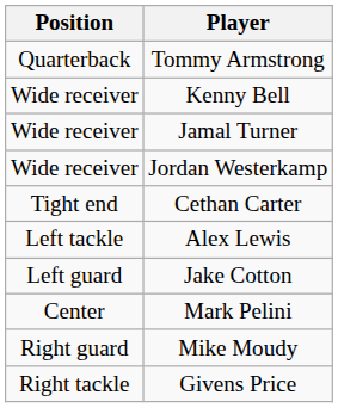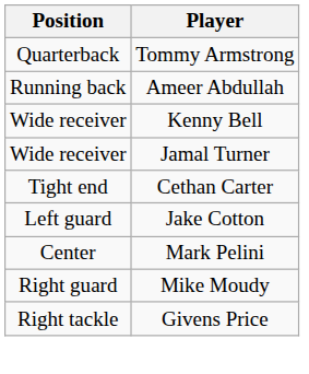 <table class="wikitable" style="text-align: center;">
 <tr>
 <th>Position</th>
 <th>Player</th>
 </tr>
 <tr>
 <td>Quarterback</td>
 <td>Tommy Armstrong</td>
 </tr>
 <tr>
+<td>Running back</td>
+<td>Ameer Abdullah</td>
+</tr>
+<tr>
 <td>Wide receiver</td>
 <td>Kenny Bell</td>
 </tr>
 <tr>
 <td>Wide receiver</td>
 <td>Jamal Turner</td>
 </tr>
 <tr>
-<td>Wide receiver</td>
-<td>Jordan Westerkamp</td>
-</tr>
-<tr>
 <td>Tight end</td>
 <td>Cethan Carter</td>
-</tr>
-<tr>
-<td>Left tackle</td>
-<td>Alex Lewis</td>
 </tr>
 <tr>
 <td>Left guard</td>
 <td>Jake Cotton</td>
 </tr>
 <tr>
 <td>Center</td>
 <td>Mark Pelini</td>
 </tr>
 <tr>
 <td>Right guard</td>
 <td>Mike Moudy</td>
 </tr>
 <tr>
 <td>Right tackle</td>
 <td>Givens Price</td>
 </tr>
 </table>
